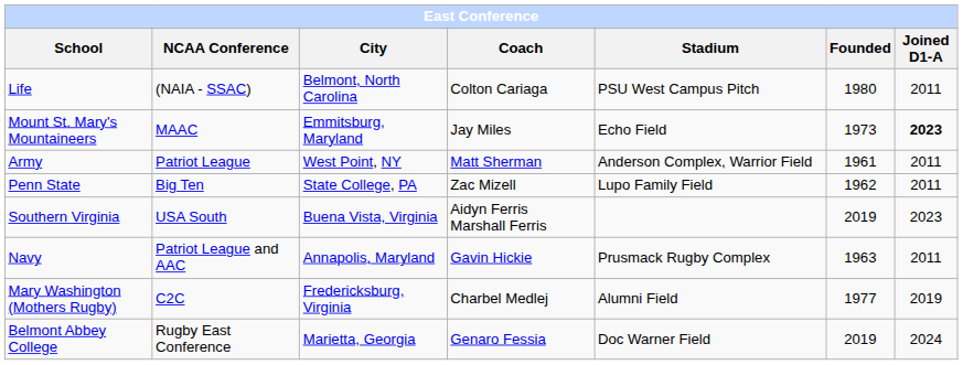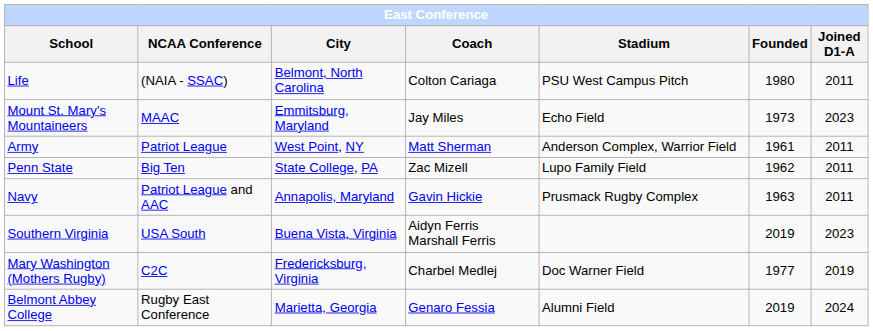 <table class="wikitable" style="font-size:97%; text-align:left;">
 <tr>
 <th colspan=7 style="background:#BFD7FF; color:white">East Conference</th>
 </tr>
 <tr>
 <th width=150>School</th>
 <th width=150>NCAA Conference</th>
 <th width=150>City</th>
 <th width=150>Coach</th>
 <th width=240>Stadium</th>
 <th width=60>Founded</th>
 <th width=60>Joined D1-A</th>
 </tr>
 <tr>
 <td><a href='#'>Life</a></td>
 <td>(NAIA - <a href='#'>SSAC</a>)</td>
 <td><a href='#'>Belmont, North Carolina</a></td>
 <td>Colton Cariaga</td>
 <td>PSU West Campus Pitch</td>
 <td align="center">1980</td>
 <td align="center">2011</td>
 </tr>
 <tr>
 <td><a href='#'>Mount St. Mary's Mountaineers</a></td>
 <td><a href='#'>MAAC</a></td>
 <td><a href='#'>Emmitsburg, Maryland</a></td>
 <td>Jay Miles</td>
 <td>Echo Field</td>
 <td align="center">1973</td>
-<td align="center"><strong>2023</strong></td>
+<td align="center">2023</td>
 </tr>
 <tr>
 <td><a href='#'>Army</a></td>
 <td><a href='#'>Patriot League</a></td>
 <td><a href='#'>West Point</a>, <a href='#'>NY</a></td>
 <td><a href='#'>Matt Sherman</a></td>
 <td>Anderson Complex, Warrior Field</td>
 <td align="center">1961</td>
 <td align="center">2011</td>
 </tr>
 <tr>
 <td><a href='#'>Penn State</a></td>
 <td><a href='#'>Big Ten</a></td>
 <td><a href='#'>State College</a>, <a href='#'>PA</a></td>
 <td>Zac Mizell</td>
 <td>Lupo Family Field</td>
 <td align="center">1962</td>
 <td align="center">2011</td>
 </tr>
 <tr>
+<td><a href='#'>Navy</a></td>
+<td><a href='#'>Patriot League</a> and <a href='#'>AAC</a></td>
+<td><a href='#'>Annapolis, Maryland</a></td>
+<td><a href='#'>Gavin Hickie</a></td>
+<td>Prusmack Rugby Complex</td>
+<td align="center">1963</td>
+<td align="center">2011</td>
+</tr>
+<tr>
 <td><a href='#'>Southern Virginia</a></td>
 <td><a href='#'>USA South</a></td>
 <td><a href='#'>Buena Vista, Virginia</a></td>
 <td>Aidyn Ferris <br> Marshall Ferris</td>
 <td></td>
 <td align="center">2019</td>
 <td align="center">2023</td>
 </tr>
 <tr>
-<td><a href='#'>Navy</a></td>
-<td><a href='#'>Patriot League</a> and <a href='#'>AAC</a></td>
-<td><a href='#'>Annapolis, Maryland</a></td>
-<td><a href='#'>Gavin Hickie</a></td>
-<td>Prusmack Rugby Complex</td>
-<td align="center">1963</td>
-<td align="center">2011</td>
-</tr>
-<tr>
 <td><a href='#'>Mary Washington (Mothers Rugby)</a></td>
 <td><a href='#'>C2C</a></td>
 <td><a href='#'>Fredericksburg, Virginia</a></td>
 <td>Charbel Medlej</td>
-<td>Alumni Field</td>
+<td>Doc Warner Field</td>
 <td align="center">1977</td>
 <td align="center">2019</td>
 </tr>
 <tr>
 <td><a href='#'>Belmont Abbey College</a></td>
 <td>Rugby East Conference</td>
 <td><a href='#'>Marietta, Georgia</a></td>
 <td><a href='#'>Genaro Fessia</a></td>
-<td>Doc Warner Field</td>
+<td>Alumni Field</td>
 <td align="center">2019</td>
 <td align="center">2024</td>
 </tr>
 </table>
